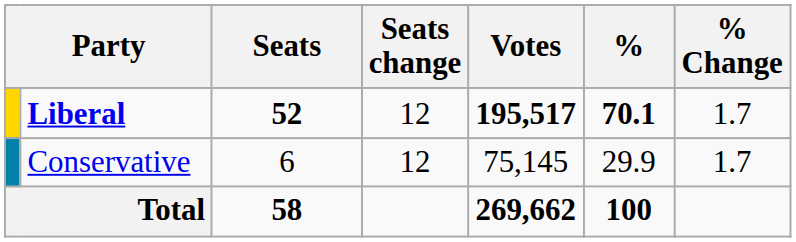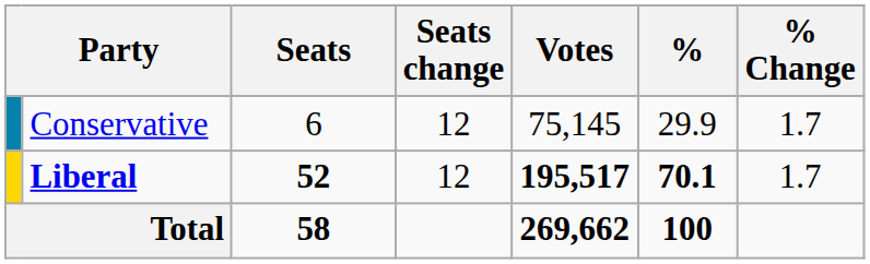 <table class="wikitable sortable">
 <tr>
 <th style="width:100px" colspan=2>Party</th>
 <th style="width:70px;">Seats</th>
 <th style="width:40px;">Seats change</th>
 <th style="width:40px;">Votes</th>
 <th style="width:40px;">%</th>
 <th style="width:40px;">% Change</th>
+</tr>
+<tr>
+<td bgcolor="#0281AA"></td>
+<td><a href='#'>Conservative</a></td>
+<td align=center>6</td>
+<td align=center> 12</td>
+<td align=center>75,145</td>
+<td align=center>29.9</td>
+<td align=center> 1.7</td>
 </tr>
 <tr>
 <td bgcolor="#FFD700"></td>
 <td><strong><a href='#'>Liberal</a></strong></td>
 <td align=center><strong>52</strong></td>
 <td align=center> 12</td>
 <td align=center><strong>195,517</strong></td>
 <td align=center><strong>70.1</strong></td>
 <td align=center> 1.7</td>
 </tr>
 <tr>
-<td bgcolor="#0281AA"></td>
-<td><a href='#'>Conservative</a></td>
-<td align=center>6</td>
-<td align=center> 12</td>
-<td align=center>75,145</td>
-<td align=center>29.9</td>
-<td align=center> 1.7</td>
-</tr>
-<tr>
 <th colspan=2 style=text-align:right>Total</th>
 <td align=center><strong>58</strong></td>
 <td align=center></td>
 <td align=center><strong>269,662</strong></td>
 <td align=center><strong>100</strong></td>
 <td align=center></td>
 </tr>
 </table>
